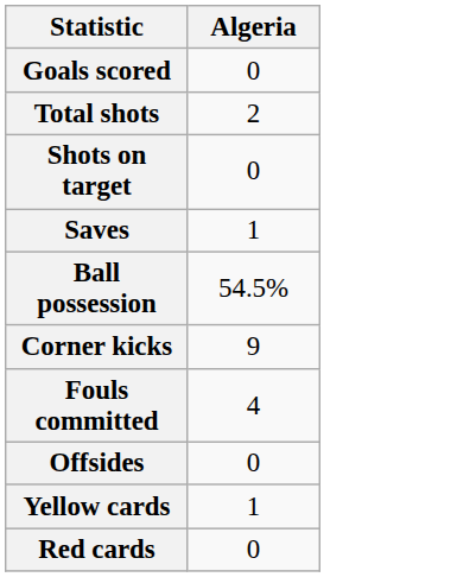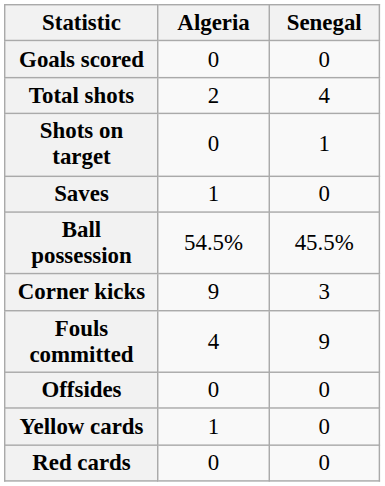 <table class="wikitable plainrowheaders" style="text-align:center">
 <tr>
 <th scope="col" style="width:100px">Statistic</th>
 <th scope="col" style="width:70px">Algeria</th>
+<th scope="col" style="width:70px">Senegal</th>
 </tr>
 <tr>
 <th scope=row>Goals scored</th>
+<td>0</td>
 <td>0</td>
 </tr>
 <tr>
 <th scope=row>Total shots</th>
 <td>2</td>
+<td>4</td>
 </tr>
 <tr>
 <th scope=row>Shots on target</th>
 <td>0</td>
+<td>1</td>
 </tr>
 <tr>
 <th scope=row>Saves</th>
 <td>1</td>
+<td>0</td>
 </tr>
 <tr>
 <th scope=row>Ball possession</th>
 <td>54.5%</td>
+<td>45.5%</td>
 </tr>
 <tr>
 <th scope=row>Corner kicks</th>
 <td>9</td>
+<td>3</td>
 </tr>
 <tr>
 <th scope=row>Fouls committed</th>
 <td>4</td>
+<td>9</td>
 </tr>
 <tr>
 <th scope=row>Offsides</th>
+<td>0</td>
 <td>0</td>
 </tr>
 <tr>
 <th scope=row>Yellow cards</th>
 <td>1</td>
+<td>0</td>
 </tr>
 <tr>
 <th scope=row>Red cards</th>
 <td>0</td>
+<td>0</td>
 </tr>
 </table>
